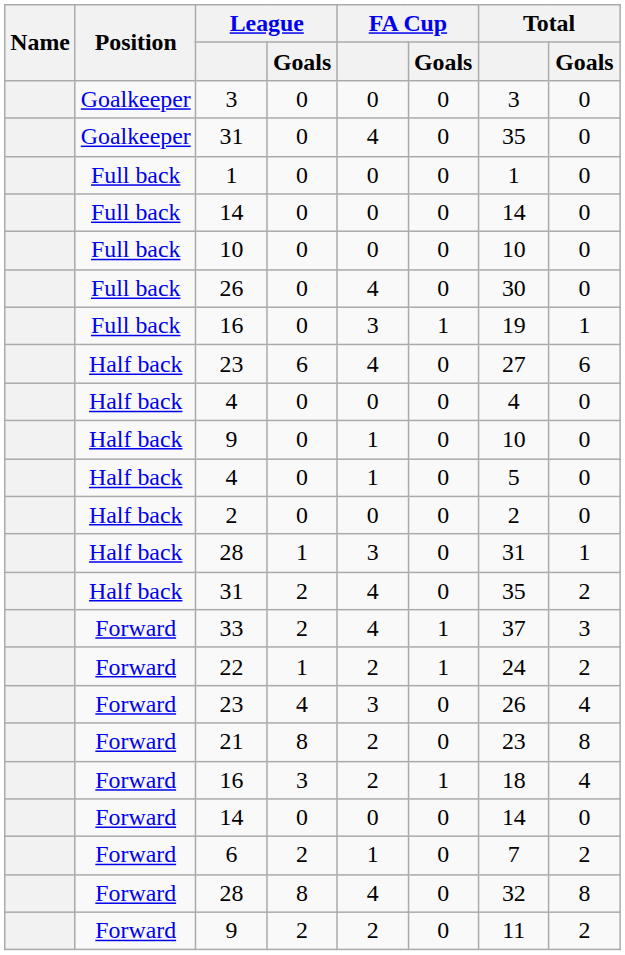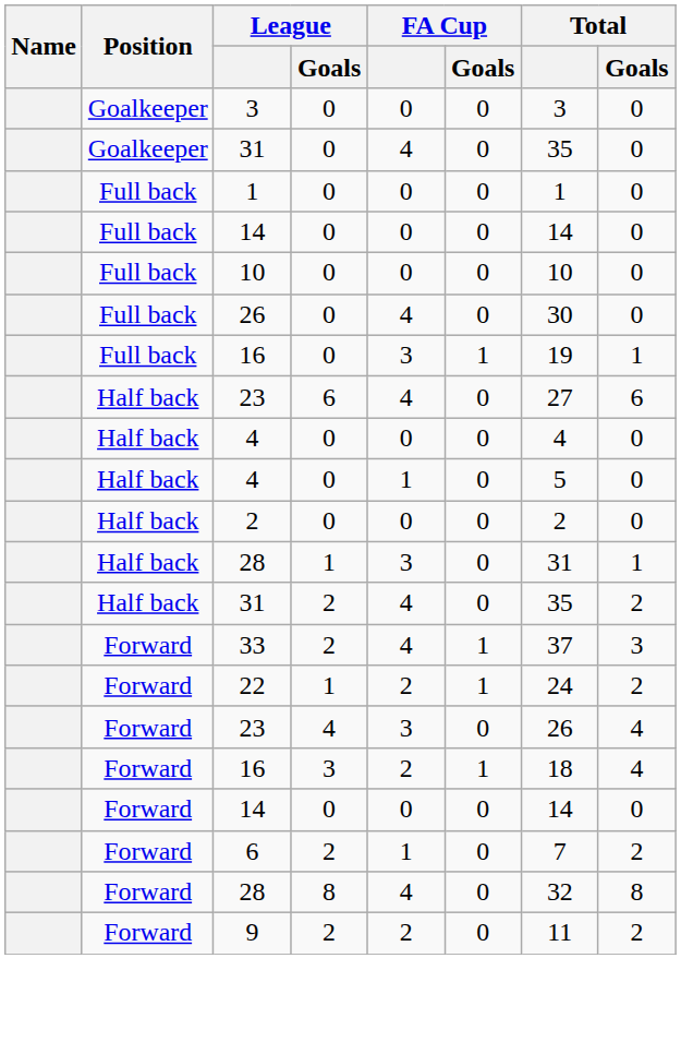 <table class="wikitable sortable plainrowheaders" style=text-align:center>
 <tr class="unsortable">
 <th scope=col rowspan=2>Name</th>
 <th scope=col rowspan=2>Position</th>
 <th scope=col colspan=2><a href='#'>League</a></th>
 <th scope=col colspan=2><a href='#'>FA Cup</a></th>
 <th scope=col colspan=2>Total</th>
 </tr>
 <tr>
 <th width=40 scope=col></th>
 <th width=40 scope=col>Goals</th>
 <th width=40 scope=col></th>
 <th width=40 scope=col>Goals</th>
 <th width=40 scope=col></th>
 <th width=40 scope=col>Goals</th>
 </tr>
 <tr>
 <th scope="row"></th>
 <td data-sort-value="1"><a href='#'>Goalkeeper</a></td>
 <td>3</td>
 <td>0</td>
 <td>0</td>
 <td>0</td>
 <td>3</td>
 <td>0</td>
 </tr>
 <tr>
 <th scope="row"></th>
 <td data-sort-value="1"><a href='#'>Goalkeeper</a></td>
 <td>31</td>
 <td>0</td>
 <td>4</td>
 <td>0</td>
 <td>35</td>
 <td>0</td>
 </tr>
 <tr>
 <th scope="row"></th>
 <td data-sort-value="2"><a href='#'>Full back</a></td>
 <td>1</td>
 <td>0</td>
 <td>0</td>
 <td>0</td>
 <td>1</td>
 <td>0</td>
 </tr>
 <tr>
 <th scope="row"></th>
 <td data-sort-value="2"><a href='#'>Full back</a></td>
 <td>14</td>
 <td>0</td>
 <td>0</td>
 <td>0</td>
 <td>14</td>
 <td>0</td>
 </tr>
 <tr>
 <th scope="row"></th>
 <td data-sort-value="2"><a href='#'>Full back</a></td>
 <td>10</td>
 <td>0</td>
 <td>0</td>
 <td>0</td>
 <td>10</td>
 <td>0</td>
 </tr>
 <tr>
 <th scope="row"></th>
 <td data-sort-value="2"><a href='#'>Full back</a></td>
 <td>26</td>
 <td>0</td>
 <td>4</td>
 <td>0</td>
 <td>30</td>
 <td>0</td>
 </tr>
 <tr>
 <th scope="row"></th>
 <td data-sort-value="2"><a href='#'>Full back</a></td>
 <td>16</td>
 <td>0</td>
 <td>3</td>
 <td>1</td>
 <td>19</td>
 <td>1</td>
 </tr>
 <tr>
 <th scope="row"></th>
 <td data-sort-value="3"><a href='#'>Half back</a></td>
 <td>23</td>
 <td>6</td>
 <td>4</td>
 <td>0</td>
 <td>27</td>
 <td>6</td>
 </tr>
 <tr>
 <th scope="row"></th>
 <td data-sort-value="3"><a href='#'>Half back</a></td>
 <td>4</td>
 <td>0</td>
 <td>0</td>
 <td>0</td>
 <td>4</td>
 <td>0</td>
 </tr>
 <tr>
 <th scope="row"></th>
 <td data-sort-value="3"><a href='#'>Half back</a></td>
-<td>9</td>
-<td>0</td>
-<td>1</td>
-<td>0</td>
-<td>10</td>
-<td>0</td>
-</tr>
-<tr>
-<th scope="row"></th>
-<td data-sort-value="3"><a href='#'>Half back</a></td>
 <td>4</td>
 <td>0</td>
 <td>1</td>
 <td>0</td>
 <td>5</td>
 <td>0</td>
 </tr>
 <tr>
 <th scope="row"></th>
 <td data-sort-value="3"><a href='#'>Half back</a></td>
 <td>2</td>
 <td>0</td>
 <td>0</td>
 <td>0</td>
 <td>2</td>
 <td>0</td>
 </tr>
 <tr>
 <th scope="row"></th>
 <td data-sort-value="3"><a href='#'>Half back</a></td>
 <td>28</td>
 <td>1</td>
 <td>3</td>
 <td>0</td>
 <td>31</td>
 <td>1</td>
 </tr>
 <tr>
 <th scope="row"></th>
 <td data-sort-value="3"><a href='#'>Half back</a></td>
 <td>31</td>
 <td>2</td>
 <td>4</td>
 <td>0</td>
 <td>35</td>
 <td>2</td>
 </tr>
 <tr>
 <th scope="row"></th>
 <td data-sort-value="4"><a href='#'>Forward</a></td>
 <td>33</td>
 <td>2</td>
 <td>4</td>
 <td>1</td>
 <td>37</td>
 <td>3</td>
 </tr>
 <tr>
 <th scope="row"></th>
 <td data-sort-value="4"><a href='#'>Forward</a></td>
 <td>22</td>
 <td>1</td>
 <td>2</td>
 <td>1</td>
 <td>24</td>
 <td>2</td>
 </tr>
 <tr>
 <th scope="row"></th>
 <td data-sort-value="4"><a href='#'>Forward</a></td>
 <td>23</td>
 <td>4</td>
 <td>3</td>
 <td>0</td>
 <td>26</td>
 <td>4</td>
 </tr>
 <tr>
-<th scope="row"></th>
-<td data-sort-value="4"><a href='#'>Forward</a></td>
-<td>21</td>
-<td>8</td>
-<td>2</td>
-<td>0</td>
-<td>23</td>
-<td>8</td>
-</tr>
-<tr>
 <th scope="row"> </th>
 <td data-sort-value="4"><a href='#'>Forward</a></td>
 <td>16</td>
 <td>3</td>
 <td>2</td>
 <td>1</td>
 <td>18</td>
 <td>4</td>
 </tr>
 <tr>
 <th scope="row"></th>
 <td data-sort-value="4"><a href='#'>Forward</a></td>
 <td>14</td>
 <td>0</td>
 <td>0</td>
 <td>0</td>
 <td>14</td>
 <td>0</td>
 </tr>
 <tr>
 <th scope="row"></th>
 <td data-sort-value="4"><a href='#'>Forward</a></td>
 <td>6</td>
 <td>2</td>
 <td>1</td>
 <td>0</td>
 <td>7</td>
 <td>2</td>
 </tr>
 <tr>
 <th scope="row"></th>
 <td data-sort-value="4"><a href='#'>Forward</a></td>
 <td>28</td>
 <td>8</td>
 <td>4</td>
 <td>0</td>
 <td>32</td>
 <td>8</td>
 </tr>
 <tr>
 <th scope="row"></th>
 <td data-sort-value="4"><a href='#'>Forward</a></td>
 <td>9</td>
 <td>2</td>
 <td>2</td>
 <td>0</td>
 <td>11</td>
 <td>2</td>
 </tr>
 </table>
